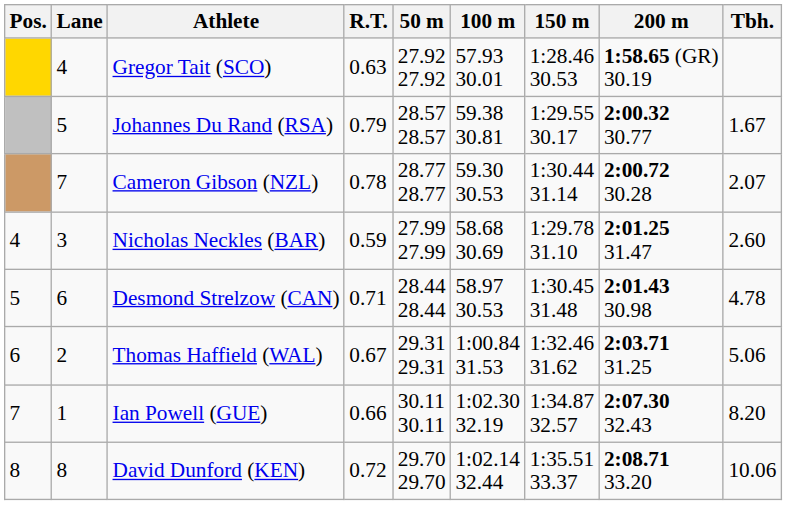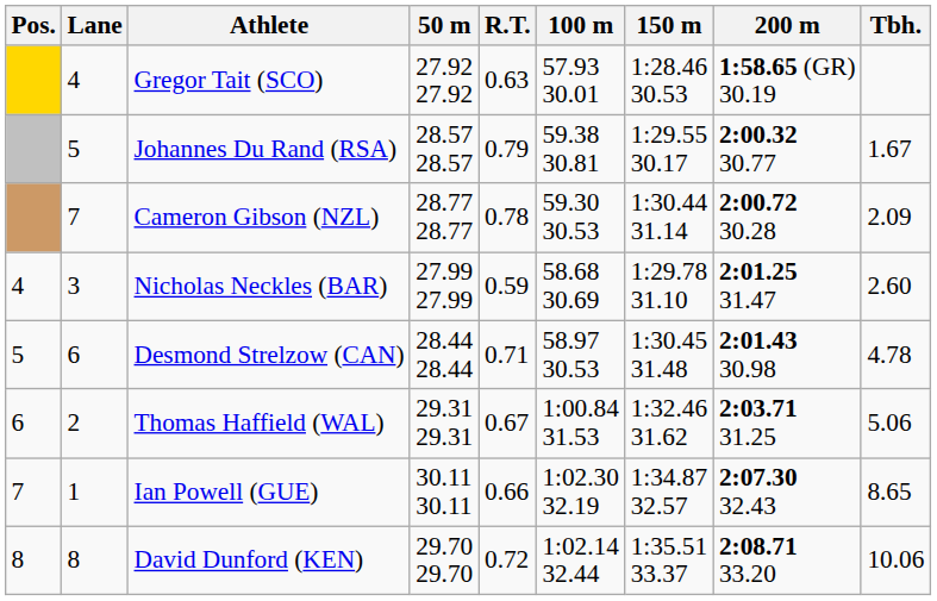 <table class="wikitable">
 <tr>
 <th>Pos.</th>
 <th>Lane</th>
 <th>Athlete</th>
+<th>50 m</th>
 <th>R.T.</th>
-<th>50 m</th>
 <th>100 m</th>
 <th>150 m</th>
 <th>200 m</th>
 <th>Tbh.</th>
 </tr>
 <tr>
 <td style="text-align:center;background-color:gold;"></td>
 <td>4</td>
 <td> <a href='#'>Gregor Tait</a> (<a href='#'>SCO</a>)</td>
+<td>27.92<br>27.92</td>
 <td>0.63</td>
-<td>27.92<br>27.92</td>
 <td>57.93<br>30.01</td>
 <td>1:28.46<br>30.53</td>
 <td><strong>1:58.65</strong> (GR)<br>30.19</td>
 <td> </td>
 </tr>
 <tr>
 <td style="text-align:center;background-color:silver;"></td>
 <td>5</td>
 <td> <a href='#'>Johannes Du Rand</a> (<a href='#'>RSA</a>)</td>
+<td>28.57<br>28.57</td>
 <td>0.79</td>
-<td>28.57<br>28.57</td>
 <td>59.38<br>30.81</td>
 <td>1:29.55<br>30.17</td>
 <td><strong>2:00.32</strong><br>30.77</td>
 <td>1.67</td>
 </tr>
 <tr>
 <td style="text-align:center;background-color:#cc9966;"></td>
 <td>7</td>
 <td> <a href='#'>Cameron Gibson</a> (<a href='#'>NZL</a>)</td>
+<td>28.77<br>28.77</td>
 <td>0.78</td>
-<td>28.77<br>28.77</td>
 <td>59.30<br>30.53</td>
 <td>1:30.44<br>31.14</td>
 <td><strong>2:00.72</strong><br>30.28</td>
-<td>2.07</td>
+<td>2.09</td>
 </tr>
 <tr>
 <td>4</td>
 <td>3</td>
 <td> <a href='#'>Nicholas Neckles</a> (<a href='#'>BAR</a>)</td>
+<td>27.99<br>27.99</td>
 <td>0.59</td>
-<td>27.99<br>27.99</td>
 <td>58.68<br>30.69</td>
 <td>1:29.78<br>31.10</td>
 <td><strong>2:01.25</strong><br>31.47</td>
 <td>2.60</td>
 </tr>
 <tr>
 <td>5</td>
 <td>6</td>
 <td> <a href='#'>Desmond Strelzow</a> (<a href='#'>CAN</a>)</td>
+<td>28.44<br>28.44</td>
 <td>0.71</td>
-<td>28.44<br>28.44</td>
 <td>58.97<br>30.53</td>
 <td>1:30.45<br>31.48</td>
 <td><strong>2:01.43</strong><br>30.98</td>
 <td>4.78</td>
 </tr>
 <tr>
 <td>6</td>
 <td>2</td>
 <td> <a href='#'>Thomas Haffield</a> (<a href='#'>WAL</a>)</td>
+<td>29.31<br>29.31</td>
 <td>0.67</td>
-<td>29.31<br>29.31</td>
 <td>1:00.84<br>31.53</td>
 <td>1:32.46<br>31.62</td>
 <td><strong>2:03.71</strong><br>31.25</td>
 <td>5.06</td>
 </tr>
 <tr>
 <td>7</td>
 <td>1</td>
 <td> <a href='#'>Ian Powell</a> (<a href='#'>GUE</a>)</td>
+<td>30.11<br>30.11</td>
 <td>0.66</td>
-<td>30.11<br>30.11</td>
 <td>1:02.30<br>32.19</td>
 <td>1:34.87<br>32.57</td>
 <td><strong>2:07.30</strong><br>32.43</td>
-<td>8.20</td>
+<td>8.65</td>
 </tr>
 <tr>
 <td>8</td>
 <td>8</td>
 <td> <a href='#'>David Dunford</a> (<a href='#'>KEN</a>)</td>
+<td>29.70<br>29.70</td>
 <td>0.72</td>
-<td>29.70<br>29.70</td>
 <td>1:02.14<br>32.44</td>
 <td>1:35.51<br>33.37</td>
 <td><strong>2:08.71</strong><br>33.20</td>
 <td>10.06</td>
 </tr>
 </table>
